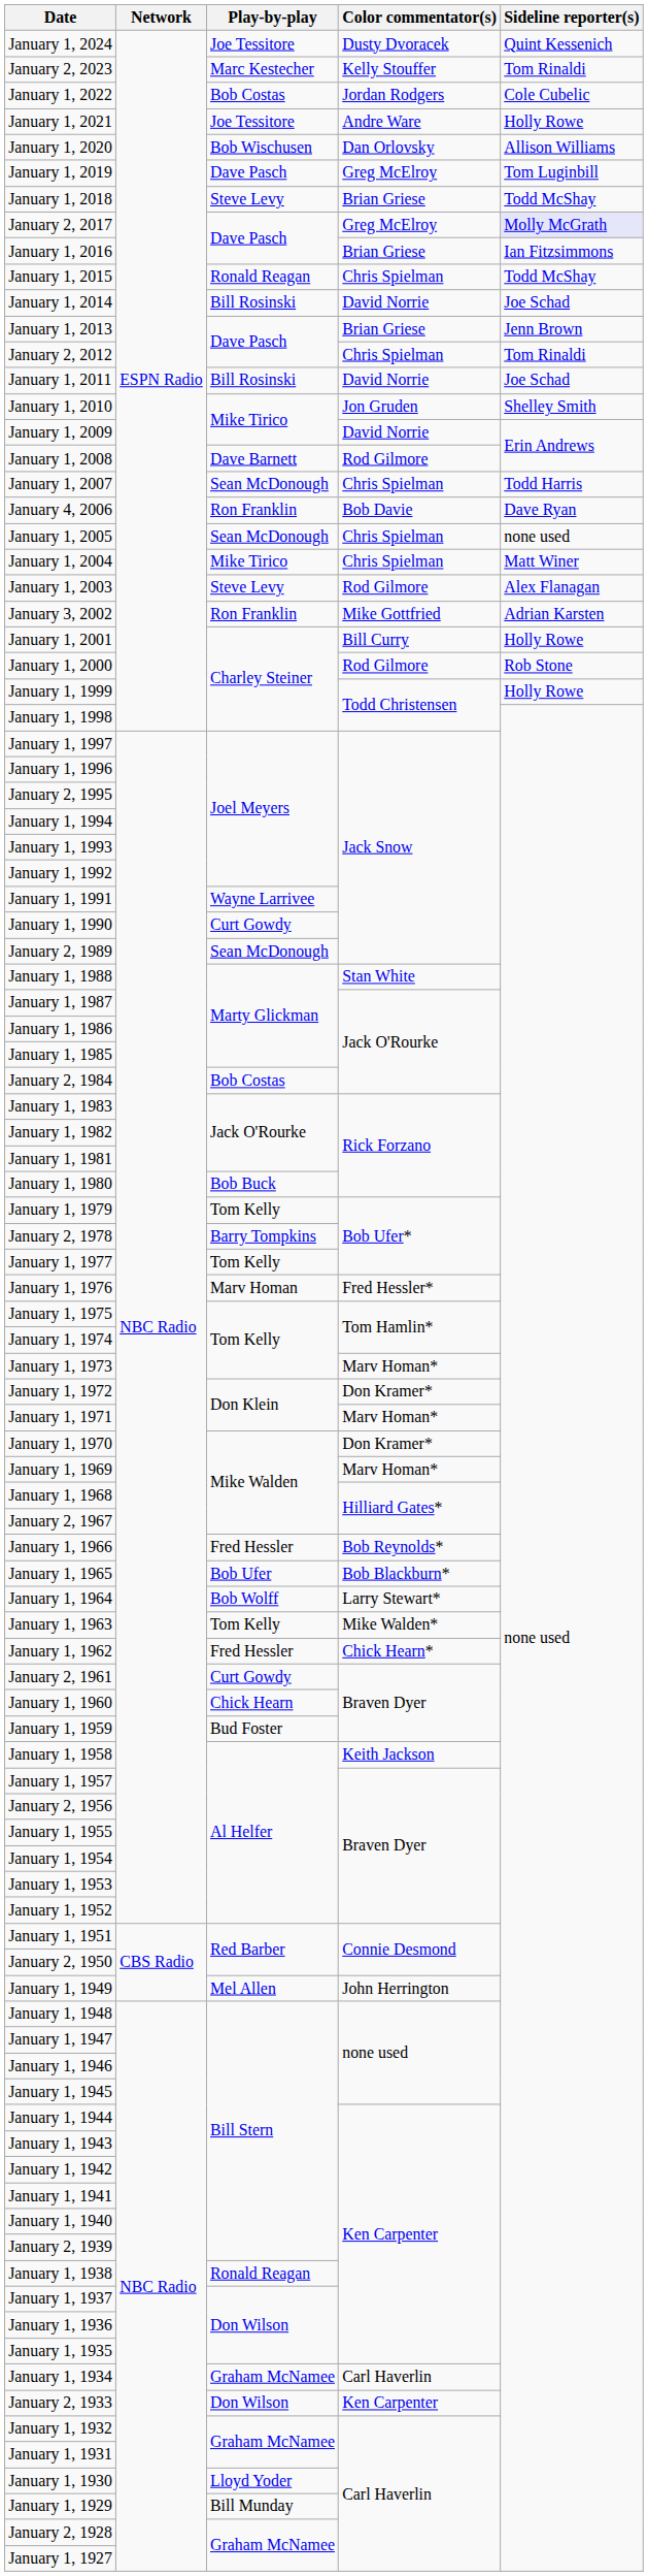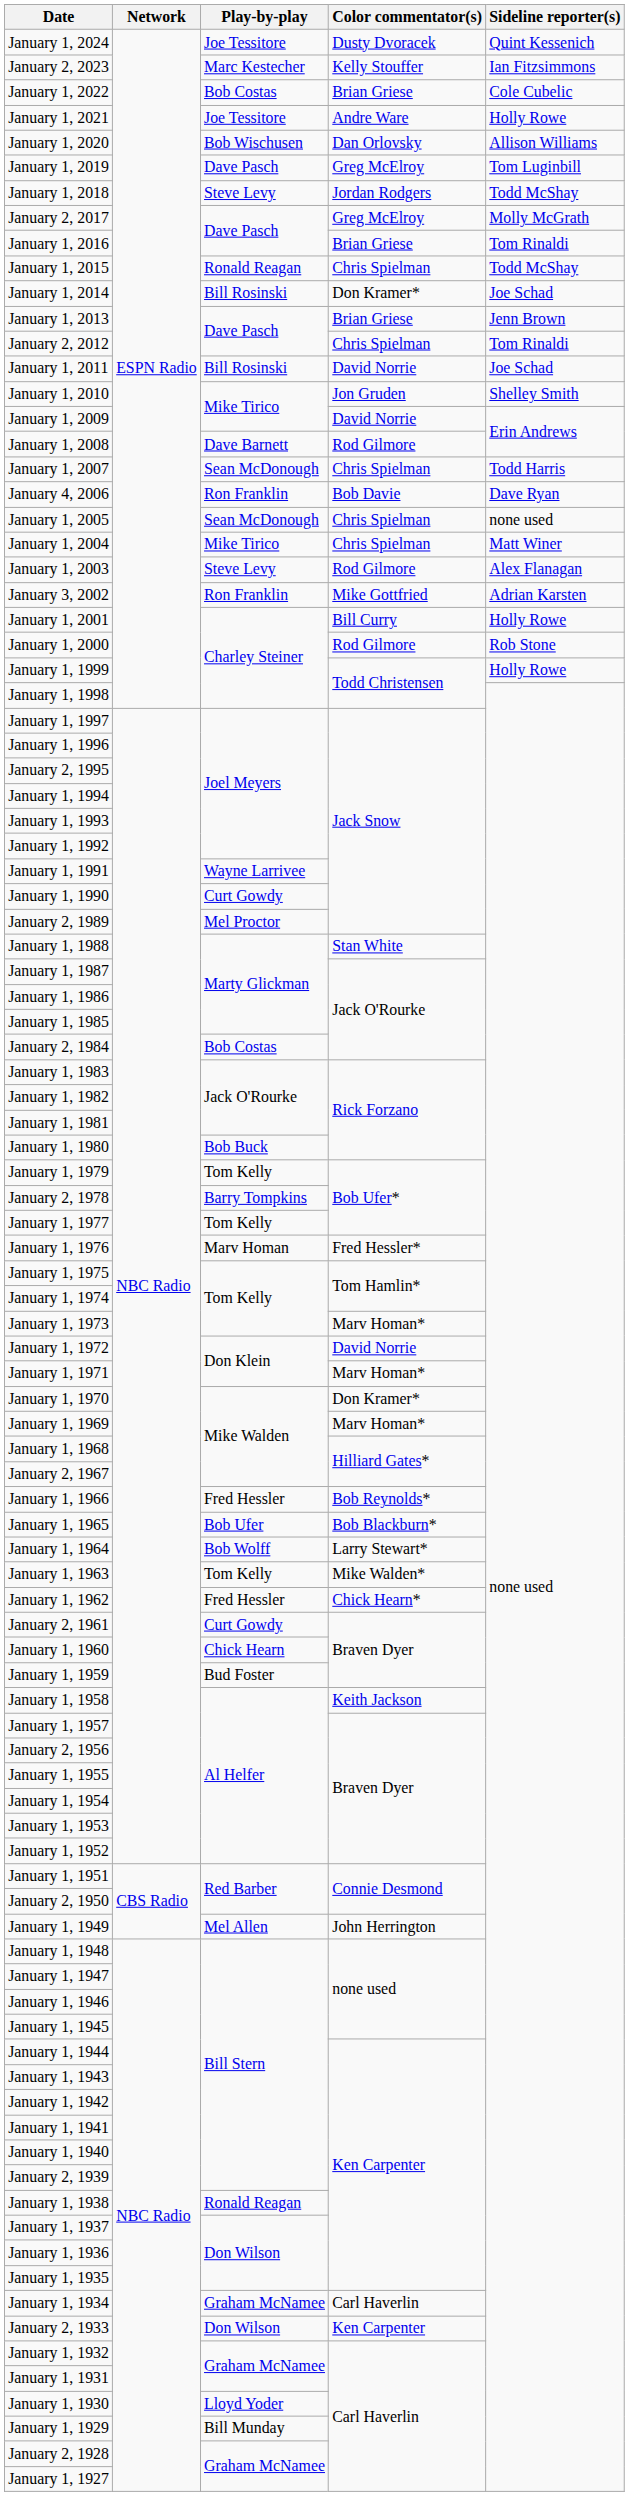 <table class="wikitable">
 <tr>
 <th>Date</th>
 <th>Network</th>
 <th>Play-by-play</th>
 <th>Color commentator(s)</th>
 <th>Sideline reporter(s)</th>
 </tr>
 <tr>
 <td>January 1, 2024</td>
 <td rowspan=27><a href='#'>ESPN Radio</a></td>
 <td><a href='#'>Joe Tessitore</a></td>
 <td><a href='#'>Dusty Dvoracek</a></td>
 <td><a href='#'>Quint Kessenich</a></td>
 </tr>
 <tr>
 <td>January 2, 2023</td>
 <td><a href='#'>Marc Kestecher</a></td>
 <td><a href='#'>Kelly Stouffer</a></td>
-<td><a href='#'>Tom Rinaldi</a></td>
+<td><a href='#'>Ian Fitzsimmons</a></td>
 </tr>
 <tr>
 <td>January 1, 2022</td>
 <td><a href='#'>Bob Costas</a></td>
-<td><a href='#'>Jordan Rodgers</a></td>
+<td><a href='#'>Brian Griese</a></td>
 <td><a href='#'>Cole Cubelic</a></td>
 </tr>
 <tr>
 <td>January 1, 2021</td>
 <td><a href='#'>Joe Tessitore</a></td>
 <td><a href='#'>Andre Ware</a></td>
 <td><a href='#'>Holly Rowe</a></td>
 </tr>
 <tr>
 <td>January 1, 2020</td>
 <td><a href='#'>Bob Wischusen</a></td>
 <td><a href='#'>Dan Orlovsky</a></td>
 <td><a href='#'>Allison Williams</a></td>
 </tr>
 <tr>
 <td>January 1, 2019</td>
 <td><a href='#'>Dave Pasch</a></td>
 <td><a href='#'>Greg McElroy</a></td>
 <td><a href='#'>Tom Luginbill</a></td>
 </tr>
 <tr>
 <td>January 1, 2018</td>
 <td><a href='#'>Steve Levy</a></td>
-<td><a href='#'>Brian Griese</a></td>
+<td><a href='#'>Jordan Rodgers</a></td>
 <td><a href='#'>Todd McShay</a></td>
 </tr>
 <tr>
 <td>January 2, 2017</td>
 <td rowspan=2><a href='#'>Dave Pasch</a></td>
 <td><a href='#'>Greg McElroy</a></td>
-<td style="background: lavender;"><a href='#'>Molly McGrath</a></td>
+<td><a href='#'>Molly McGrath</a></td>
 </tr>
 <tr>
 <td>January 1, 2016</td>
 <td><a href='#'>Brian Griese</a></td>
-<td><a href='#'>Ian Fitzsimmons</a></td>
+<td><a href='#'>Tom Rinaldi</a></td>
 </tr>
 <tr>
 <td>January 1, 2015</td>
 <td><a href='#'>Ronald Reagan</a></td>
 <td><a href='#'>Chris Spielman</a></td>
 <td><a href='#'>Todd McShay</a></td>
 </tr>
 <tr>
 <td>January 1, 2014</td>
 <td><a href='#'>Bill Rosinski</a></td>
-<td><a href='#'>David Norrie</a></td>
+<td>Don Kramer*</td>
 <td><a href='#'>Joe Schad</a></td>
 </tr>
 <tr>
 <td>January 1, 2013</td>
 <td rowspan=2><a href='#'>Dave Pasch</a></td>
 <td><a href='#'>Brian Griese</a></td>
 <td><a href='#'>Jenn Brown</a></td>
 </tr>
 <tr>
 <td>January 2, 2012</td>
 <td><a href='#'>Chris Spielman</a></td>
 <td><a href='#'>Tom Rinaldi</a></td>
 </tr>
 <tr>
 <td>January 1, 2011</td>
 <td><a href='#'>Bill Rosinski</a></td>
 <td><a href='#'>David Norrie</a></td>
 <td><a href='#'>Joe Schad</a></td>
 </tr>
 <tr>
 <td>January 1, 2010</td>
 <td rowspan="2"><a href='#'>Mike Tirico</a></td>
 <td><a href='#'>Jon Gruden</a></td>
 <td><a href='#'>Shelley Smith</a></td>
 </tr>
 <tr>
 <td>January 1, 2009</td>
 <td><a href='#'>David Norrie</a></td>
 <td rowspan=2><a href='#'>Erin Andrews</a></td>
 </tr>
 <tr>
 <td>January 1, 2008</td>
 <td><a href='#'>Dave Barnett</a></td>
 <td><a href='#'>Rod Gilmore</a></td>
 </tr>
 <tr>
 <td>January 1, 2007</td>
 <td><a href='#'>Sean McDonough</a></td>
 <td><a href='#'>Chris Spielman</a></td>
 <td><a href='#'>Todd Harris</a></td>
 </tr>
 <tr>
 <td>January 4, 2006</td>
 <td><a href='#'>Ron Franklin</a></td>
 <td><a href='#'>Bob Davie</a></td>
 <td><a href='#'>Dave Ryan</a></td>
 </tr>
 <tr>
 <td>January 1, 2005</td>
 <td><a href='#'>Sean McDonough</a></td>
 <td><a href='#'>Chris Spielman</a></td>
 <td>none used</td>
 </tr>
 <tr>
 <td>January 1, 2004</td>
 <td><a href='#'>Mike Tirico</a></td>
 <td><a href='#'>Chris Spielman</a></td>
 <td><a href='#'>Matt Winer</a></td>
 </tr>
 <tr>
 <td>January 1, 2003</td>
 <td><a href='#'>Steve Levy</a></td>
 <td><a href='#'>Rod Gilmore</a></td>
 <td><a href='#'>Alex Flanagan</a></td>
 </tr>
 <tr>
 <td>January 3, 2002</td>
 <td><a href='#'>Ron Franklin</a></td>
 <td><a href='#'>Mike Gottfried</a></td>
 <td><a href='#'>Adrian Karsten</a></td>
 </tr>
 <tr>
 <td>January 1, 2001</td>
 <td rowspan=4><a href='#'>Charley Steiner</a></td>
 <td><a href='#'>Bill Curry</a></td>
 <td><a href='#'>Holly Rowe</a></td>
 </tr>
 <tr>
 <td>January 1, 2000</td>
 <td><a href='#'>Rod Gilmore</a></td>
 <td><a href='#'>Rob Stone</a></td>
 </tr>
 <tr>
 <td>January 1, 1999</td>
 <td rowspan=2><a href='#'>Todd Christensen</a></td>
 <td><a href='#'>Holly Rowe</a></td>
 </tr>
 <tr>
 <td>January 1, 1998</td>
 <td rowspan="72">none used</td>
 </tr>
 <tr>
 <td>January 1, 1997</td>
 <td rowspan="46"><a href='#'>NBC Radio</a></td>
 <td rowspan=6><a href='#'>Joel Meyers</a></td>
 <td rowspan=9><a href='#'>Jack Snow</a></td>
 </tr>
 <tr>
 <td>January 1, 1996</td>
 </tr>
 <tr>
 <td>January 2, 1995</td>
 </tr>
 <tr>
 <td>January 1, 1994</td>
 </tr>
 <tr>
 <td>January 1, 1993</td>
 </tr>
 <tr>
 <td>January 1, 1992</td>
 </tr>
 <tr>
 <td>January 1, 1991</td>
 <td><a href='#'>Wayne Larrivee</a></td>
 </tr>
 <tr>
 <td>January 1, 1990</td>
 <td><a href='#'>Curt Gowdy</a></td>
 </tr>
 <tr>
 <td>January 2, 1989</td>
-<td><a href='#'>Sean McDonough</a></td>
+<td><a href='#'>Mel Proctor</a></td>
 </tr>
 <tr>
 <td>January 1, 1988</td>
 <td rowspan="4"><a href='#'>Marty Glickman</a></td>
 <td><a href='#'>Stan White</a></td>
 </tr>
 <tr>
 <td>January 1, 1987</td>
 <td rowspan="4">Jack O'Rourke</td>
 </tr>
 <tr>
 <td>January 1, 1986</td>
 </tr>
 <tr>
 <td>January 1, 1985</td>
 </tr>
 <tr>
 <td>January 2, 1984</td>
 <td><a href='#'>Bob Costas</a></td>
 </tr>
 <tr>
 <td>January 1, 1983</td>
 <td rowspan="3">Jack O'Rourke</td>
 <td rowspan="4"><a href='#'>Rick Forzano</a></td>
 </tr>
 <tr>
 <td>January 1, 1982</td>
 </tr>
 <tr>
 <td>January 1, 1981</td>
 </tr>
 <tr>
 <td>January 1, 1980</td>
 <td><a href='#'>Bob Buck</a></td>
 </tr>
 <tr>
 <td>January 1, 1979</td>
 <td>Tom Kelly</td>
 <td rowspan="3"><a href='#'>Bob Ufer</a>*</td>
 </tr>
 <tr>
 <td>January 2, 1978</td>
 <td><a href='#'>Barry Tompkins</a></td>
 </tr>
 <tr>
 <td>January 1, 1977</td>
 <td>Tom Kelly</td>
 </tr>
 <tr>
 <td>January 1, 1976</td>
 <td>Marv Homan</td>
 <td>Fred Hessler*</td>
 </tr>
 <tr>
 <td>January 1, 1975</td>
 <td rowspan="3">Tom Kelly</td>
 <td rowspan="2">Tom Hamlin*</td>
 </tr>
 <tr>
 <td>January 1, 1974</td>
 </tr>
 <tr>
 <td>January 1, 1973</td>
 <td>Marv Homan*</td>
 </tr>
 <tr>
 <td>January 1, 1972</td>
 <td rowspan="2">Don Klein</td>
-<td>Don Kramer*</td>
+<td><a href='#'>David Norrie</a></td>
 </tr>
 <tr>
 <td>January 1, 1971</td>
 <td>Marv Homan*</td>
 </tr>
 <tr>
 <td>January 1, 1970</td>
 <td rowspan="4">Mike Walden</td>
 <td>Don Kramer*</td>
 </tr>
 <tr>
 <td>January 1, 1969</td>
 <td>Marv Homan*</td>
 </tr>
 <tr>
 <td>January 1, 1968</td>
 <td rowspan="2"><a href='#'>Hilliard Gates</a>*</td>
 </tr>
 <tr>
 <td>January 2, 1967</td>
 </tr>
 <tr>
 <td>January 1, 1966</td>
 <td>Fred Hessler</td>
 <td><a href='#'>Bob Reynolds</a>*</td>
 </tr>
 <tr>
 <td>January 1, 1965</td>
 <td><a href='#'>Bob Ufer</a></td>
 <td><a href='#'>Bob Blackburn</a>*</td>
 </tr>
 <tr>
 <td>January 1, 1964</td>
 <td><a href='#'>Bob Wolff</a></td>
 <td>Larry Stewart*</td>
 </tr>
 <tr>
 <td>January 1, 1963</td>
 <td>Tom Kelly</td>
 <td>Mike Walden*</td>
 </tr>
 <tr>
 <td>January 1, 1962</td>
 <td>Fred Hessler</td>
 <td><a href='#'>Chick Hearn</a>*</td>
 </tr>
 <tr>
 <td>January 2, 1961</td>
 <td><a href='#'>Curt Gowdy</a></td>
 <td rowspan="3">Braven Dyer</td>
 </tr>
 <tr>
 <td>January 1, 1960</td>
 <td><a href='#'>Chick Hearn</a></td>
 </tr>
 <tr>
 <td>January 1, 1959</td>
 <td>Bud Foster</td>
 </tr>
 <tr>
 <td>January 1, 1958</td>
 <td rowspan="7"><a href='#'>Al Helfer</a></td>
 <td><a href='#'>Keith Jackson</a></td>
 </tr>
 <tr>
 <td>January 1, 1957</td>
 <td rowspan="6">Braven Dyer</td>
 </tr>
 <tr>
 <td>January 2, 1956</td>
 </tr>
 <tr>
 <td>January 1, 1955</td>
 </tr>
 <tr>
 <td>January 1, 1954</td>
 </tr>
 <tr>
 <td>January 1, 1953</td>
 </tr>
 <tr>
 <td>January 1, 1952</td>
 </tr>
 <tr>
 <td>January 1, 1951</td>
 <td rowspan="3"><a href='#'>CBS Radio</a></td>
 <td rowspan="2"><a href='#'>Red Barber</a></td>
 <td rowspan="2"><a href='#'>Connie Desmond</a></td>
 </tr>
 <tr>
 <td>January 2, 1950</td>
 </tr>
 <tr>
 <td>January 1, 1949</td>
 <td><a href='#'>Mel Allen</a></td>
 <td>John Herrington</td>
 </tr>
 <tr>
 <td>January 1, 1948</td>
 <td rowspan="22"><a href='#'>NBC Radio</a></td>
 <td rowspan="10"><a href='#'>Bill Stern</a></td>
 <td rowspan="4">none used</td>
 </tr>
 <tr>
 <td>January 1, 1947</td>
 </tr>
 <tr>
 <td>January 1, 1946</td>
 </tr>
 <tr>
 <td>January 1, 1945</td>
 </tr>
 <tr>
 <td>January 1, 1944</td>
 <td rowspan="10"><a href='#'>Ken Carpenter</a></td>
 </tr>
 <tr>
 <td>January 1, 1943</td>
 </tr>
 <tr>
 <td>January 1, 1942</td>
 </tr>
 <tr>
 <td>January 1, 1941</td>
 </tr>
 <tr>
 <td>January 1, 1940</td>
 </tr>
 <tr>
 <td>January 2, 1939</td>
 </tr>
 <tr>
 <td>January 1, 1938</td>
 <td><a href='#'>Ronald Reagan</a></td>
 </tr>
 <tr>
 <td>January 1, 1937</td>
 <td rowspan="3"><a href='#'>Don Wilson</a></td>
 </tr>
 <tr>
 <td>January 1, 1936</td>
 </tr>
 <tr>
 <td>January 1, 1935</td>
 </tr>
 <tr>
 <td>January 1, 1934</td>
 <td><a href='#'>Graham McNamee</a></td>
 <td>Carl Haverlin</td>
 </tr>
 <tr>
 <td>January 2, 1933</td>
 <td><a href='#'>Don Wilson</a></td>
 <td><a href='#'>Ken Carpenter</a></td>
 </tr>
 <tr>
 <td>January 1, 1932</td>
 <td rowspan="2"><a href='#'>Graham McNamee</a></td>
 <td rowspan="6">Carl Haverlin</td>
 </tr>
 <tr>
 <td>January 1, 1931</td>
 </tr>
 <tr>
 <td>January 1, 1930</td>
 <td><a href='#'>Lloyd Yoder</a></td>
 </tr>
 <tr>
 <td>January 1, 1929</td>
 <td>Bill Munday</td>
 </tr>
 <tr>
 <td>January 2, 1928</td>
 <td rowspan="2"><a href='#'>Graham McNamee</a></td>
 </tr>
 <tr>
 <td>January 1, 1927</td>
 </tr>
 </table>
